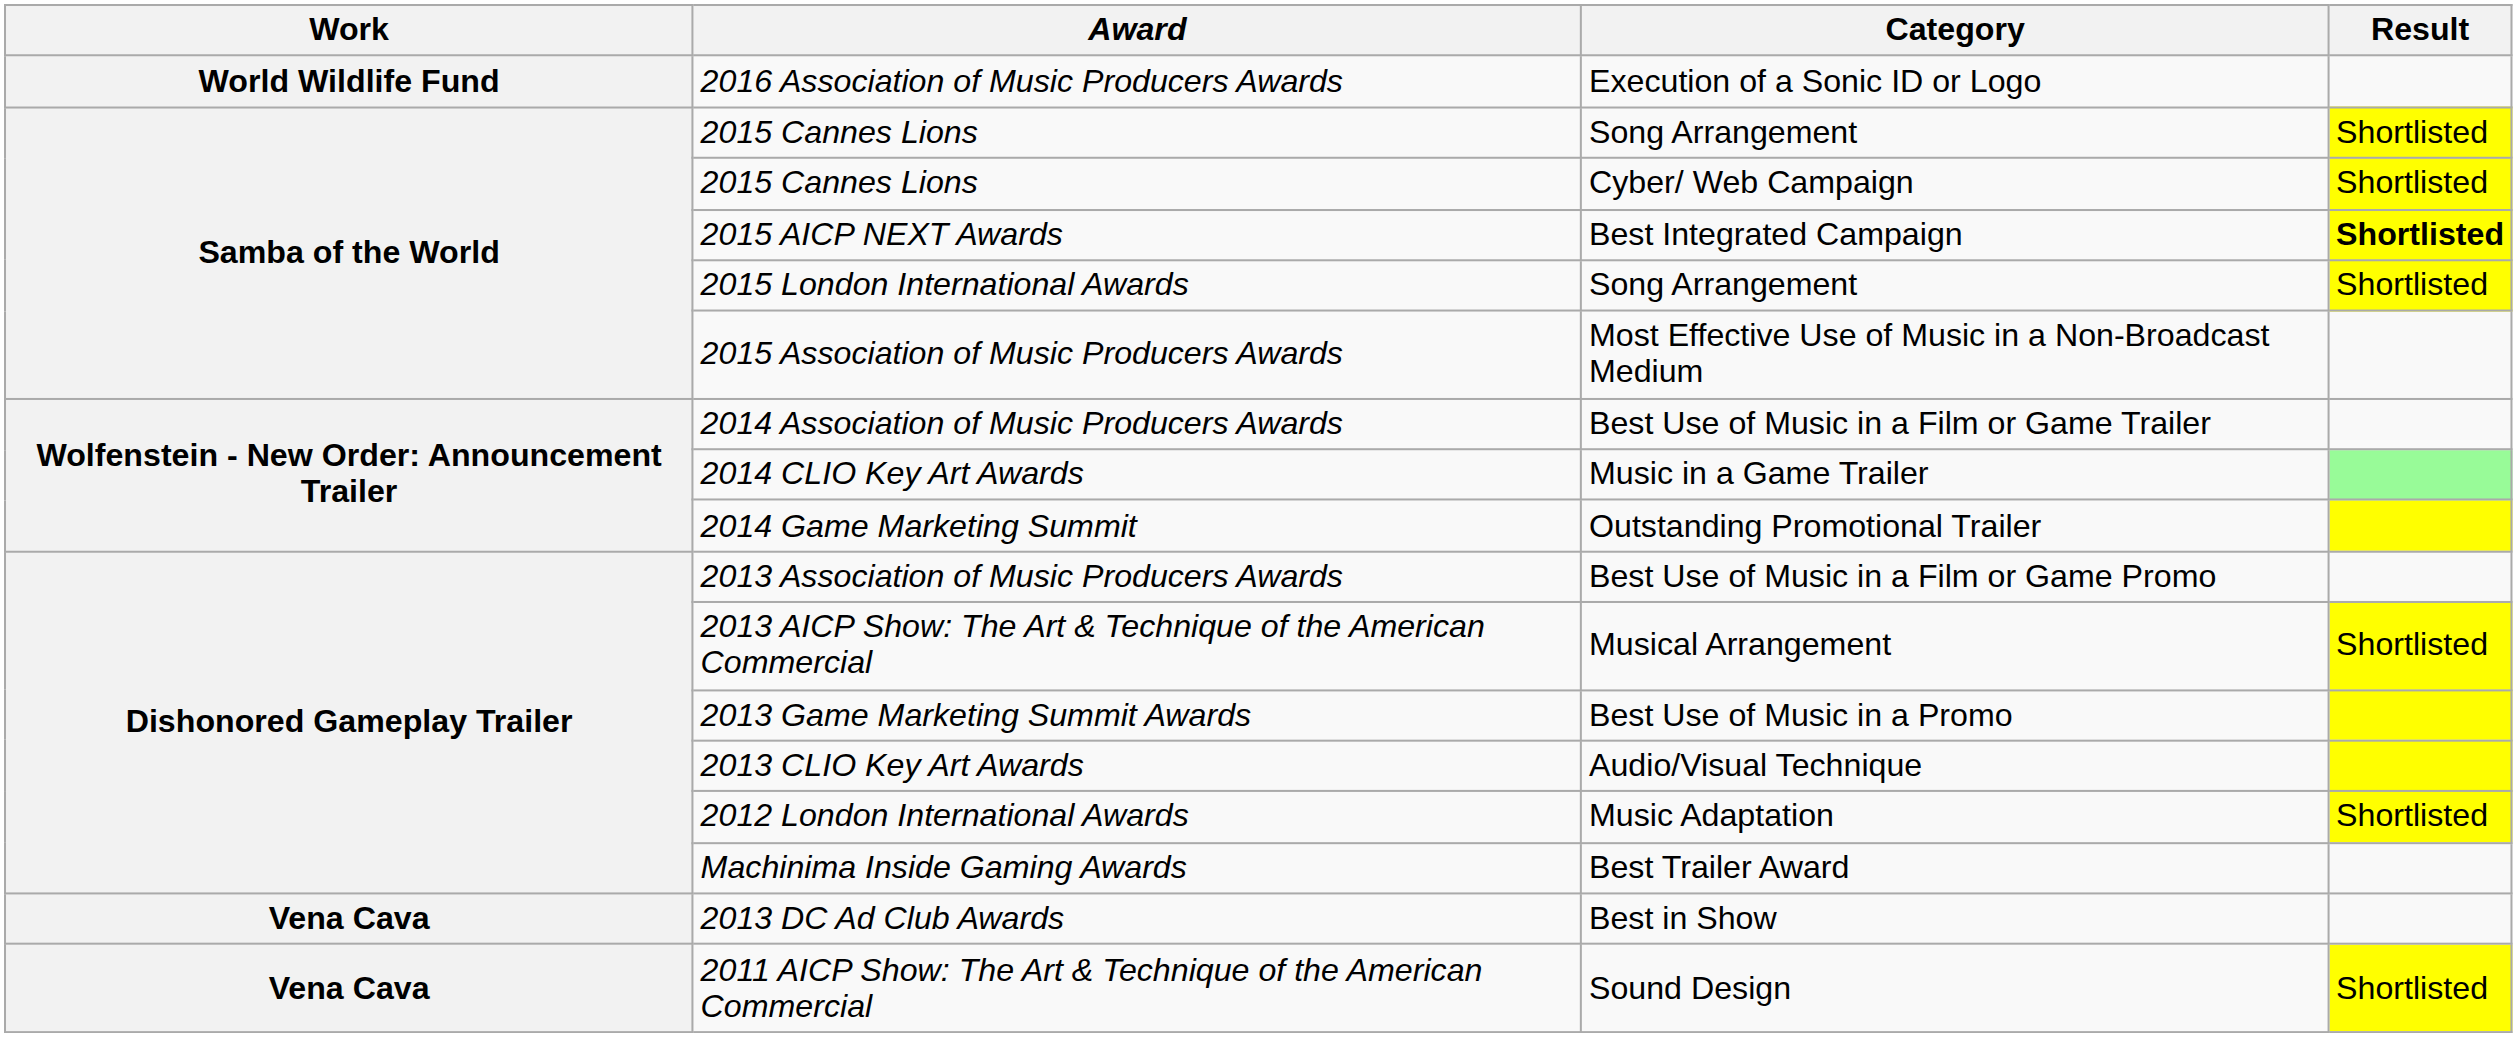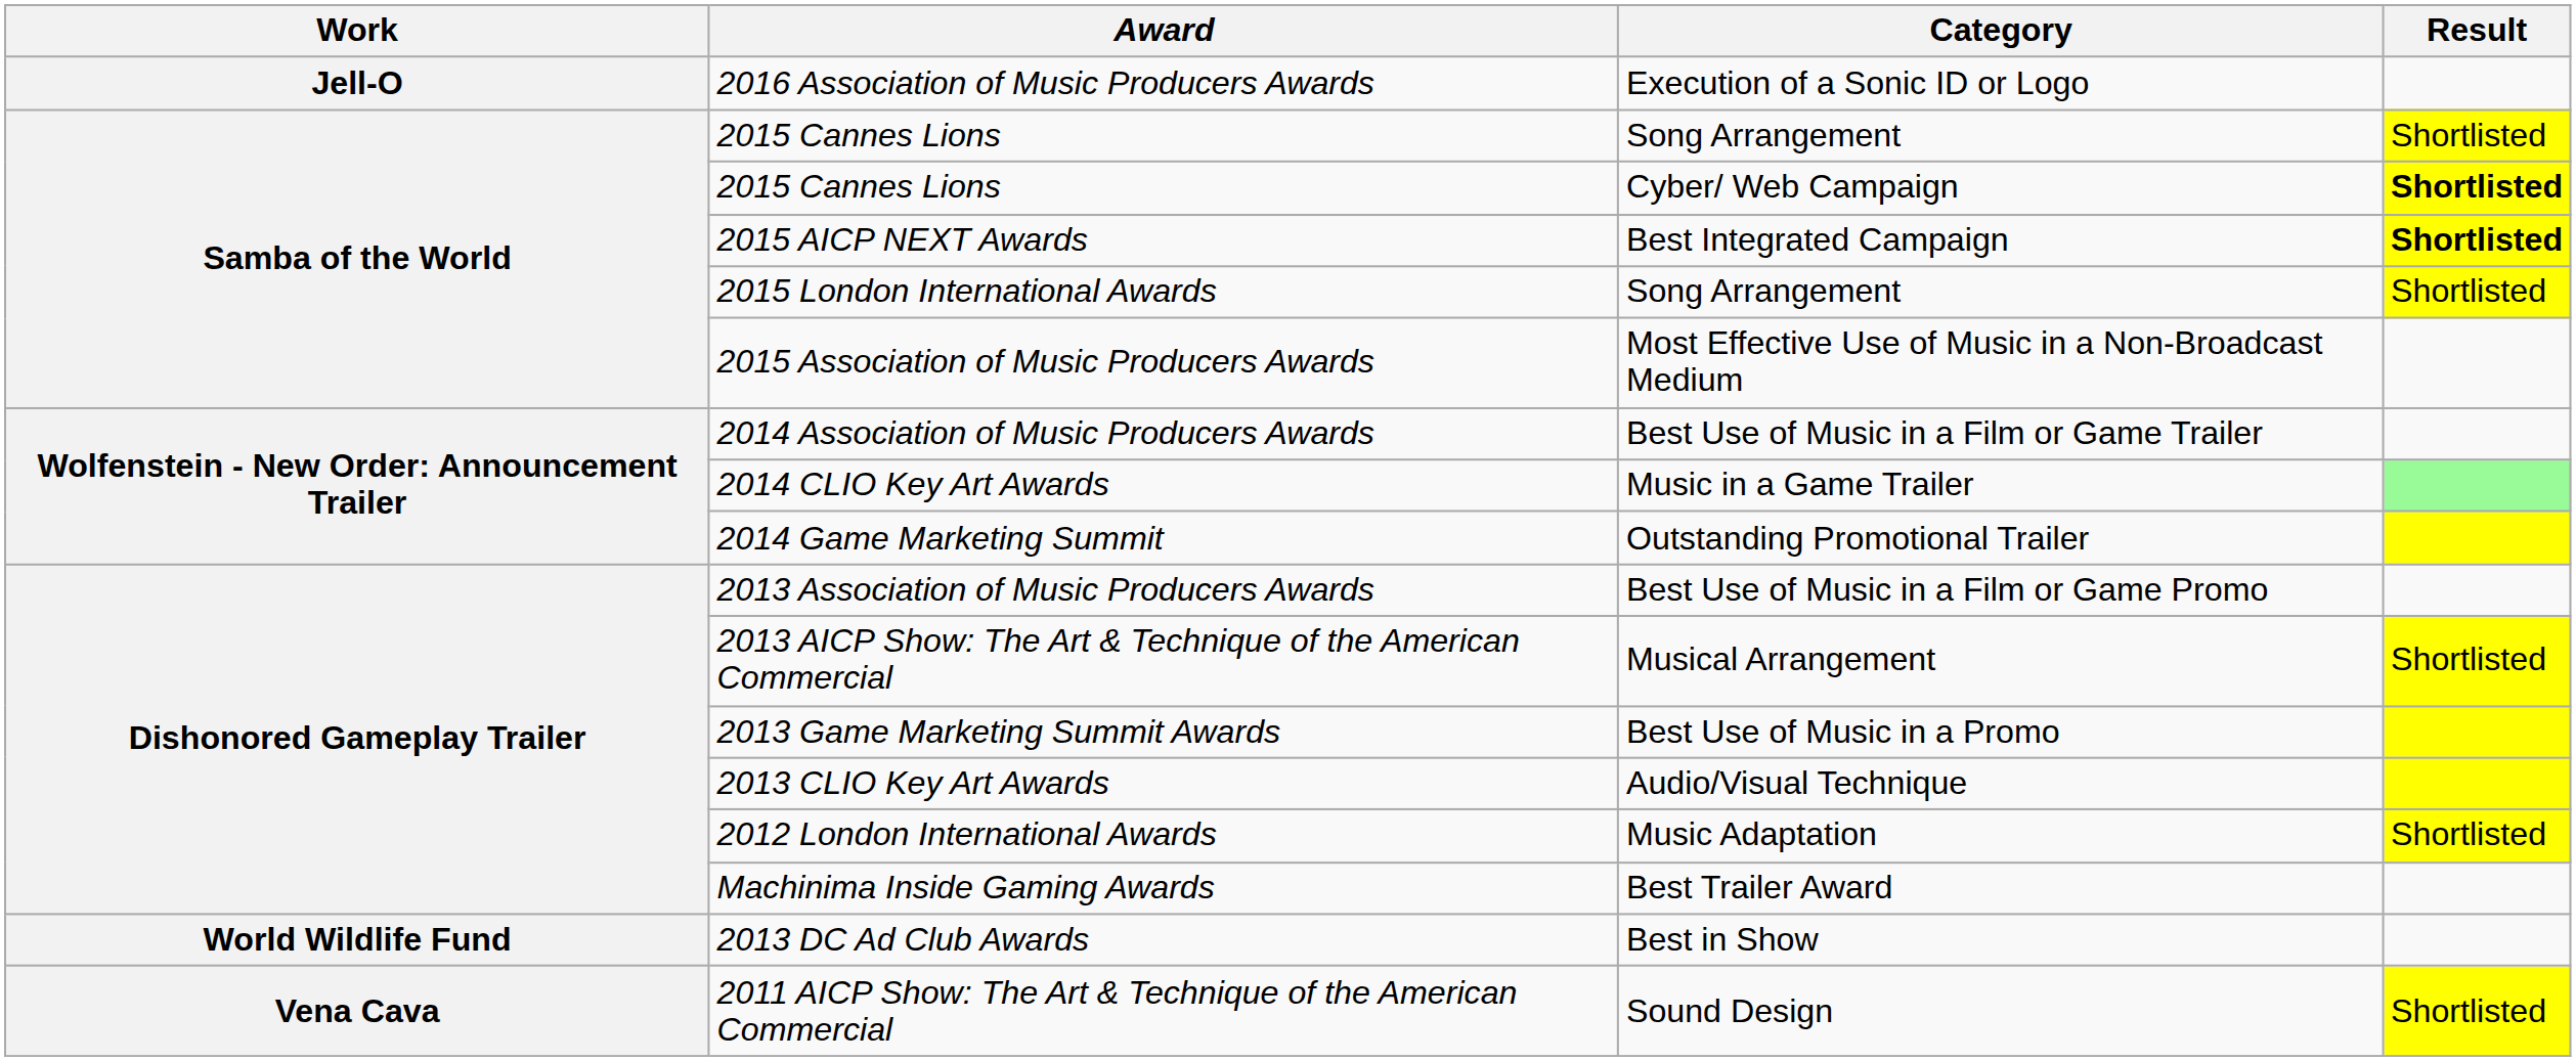 <table class="wikitable">
 <tr>
 <th>Work</th>
 <th><em>Award</em></th>
 <th>Category</th>
 <th>Result</th>
 </tr>
 <tr>
-<th>World Wildlife Fund</th>
+<th>Jell-O</th>
 <td><em>2016 Association of Music Producers Awards</em></td>
 <td>Execution of a Sonic ID or Logo</td>
 <td></td>
 </tr>
 <tr>
 <th rowspan="5">Samba of the World</th>
 <td><em>2015 Cannes Lions</em></td>
 <td>Song Arrangement</td>
 <td style="background: yellow;">Shortlisted</td>
 </tr>
 <tr>
 <td><em>2015 Cannes Lions</em></td>
 <td>Cyber/ Web Campaign</td>
-<td style="background: yellow;">Shortlisted</td>
+<td style="background: yellow;"><strong>Shortlisted</strong></td>
 </tr>
 <tr>
 <td><em>2015 AICP NEXT Awards</em></td>
 <td>Best Integrated Campaign</td>
 <td style="background: yellow;"><strong>Shortlisted</strong></td>
 </tr>
 <tr>
 <td><em>2015 London International Awards</em></td>
 <td>Song Arrangement</td>
 <td style="background: yellow;">Shortlisted</td>
 </tr>
 <tr>
 <td><em>2015 Association of Music Producers Awards</em></td>
 <td>Most Effective Use of Music in a Non-Broadcast Medium</td>
 <td></td>
 </tr>
 <tr>
 <th rowspan="3">Wolfenstein - New Order: Announcement Trailer</th>
 <td><em>2014 Association of Music Producers Awards</em></td>
 <td>Best Use of Music in a Film or Game Trailer</td>
 <td></td>
 </tr>
 <tr>
 <td><em>2014 CLIO Key Art Awards</em></td>
 <td>Music in a Game Trailer</td>
 <td style="background: palegreen;"></td>
 </tr>
 <tr>
 <td><em>2014 Game Marketing Summit</em></td>
 <td>Outstanding Promotional Trailer</td>
 <td style="background: yellow;"></td>
 </tr>
 <tr>
 <th rowspan="6">Dishonored Gameplay Trailer</th>
 <td><em>2013 Association of Music Producers Awards</em></td>
 <td>Best Use of Music in a Film or Game Promo</td>
 <td></td>
 </tr>
 <tr>
 <td><em>2013 AICP Show: The Art & Technique of the American Commercial</em></td>
 <td>Musical Arrangement</td>
 <td style="background: yellow;">Shortlisted</td>
 </tr>
 <tr>
 <td><em>2013 Game Marketing Summit Awards</em></td>
 <td>Best Use of Music in a Promo</td>
 <td style="background: yellow;"></td>
 </tr>
 <tr>
 <td><em>2013 CLIO Key Art Awards</em></td>
 <td>Audio/Visual Technique</td>
 <td style="background: yellow;"></td>
 </tr>
 <tr>
 <td><em>2012 London International Awards</em></td>
 <td>Music Adaptation</td>
 <td style="background: yellow;">Shortlisted</td>
 </tr>
 <tr>
 <td><em>Machinima Inside Gaming Awards</em></td>
 <td>Best Trailer Award</td>
 <td></td>
 </tr>
 <tr>
-<th>Vena Cava</th>
+<th>World Wildlife Fund</th>
 <td><em>2013 DC Ad Club Awards</em></td>
 <td>Best in Show</td>
 <td></td>
 </tr>
 <tr>
 <th>Vena Cava</th>
 <td><em>2011 AICP Show: The Art & Technique of the American Commercial</em></td>
 <td>Sound Design</td>
 <td style="background: yellow;">Shortlisted</td>
 </tr>
 </table>
